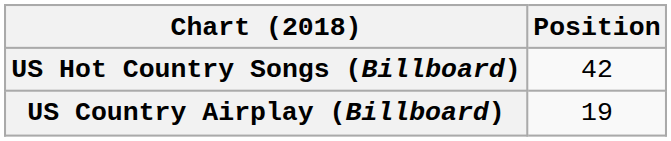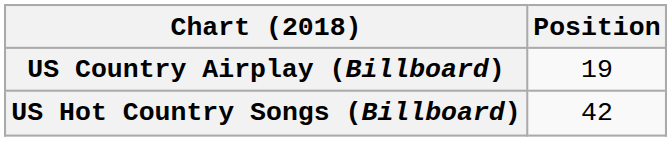 <table class="wikitable sortable plainrowheaders" style="text-align:center">
 <tr>
 <th scope="col">Chart (2018)</th>
 <th scope="col">Position</th>
 </tr>
 <tr>
+<th scope="row">US Country Airplay (<em>Billboard</em>)</th>
+<td>19</td>
+</tr>
+<tr>
 <th scope="row">US Hot Country Songs (<em>Billboard</em>)</th>
 <td>42</td>
 </tr>
-<tr>
-<th scope="row">US Country Airplay (<em>Billboard</em>)</th>
-<td>19</td>
-</tr>
 </table>
